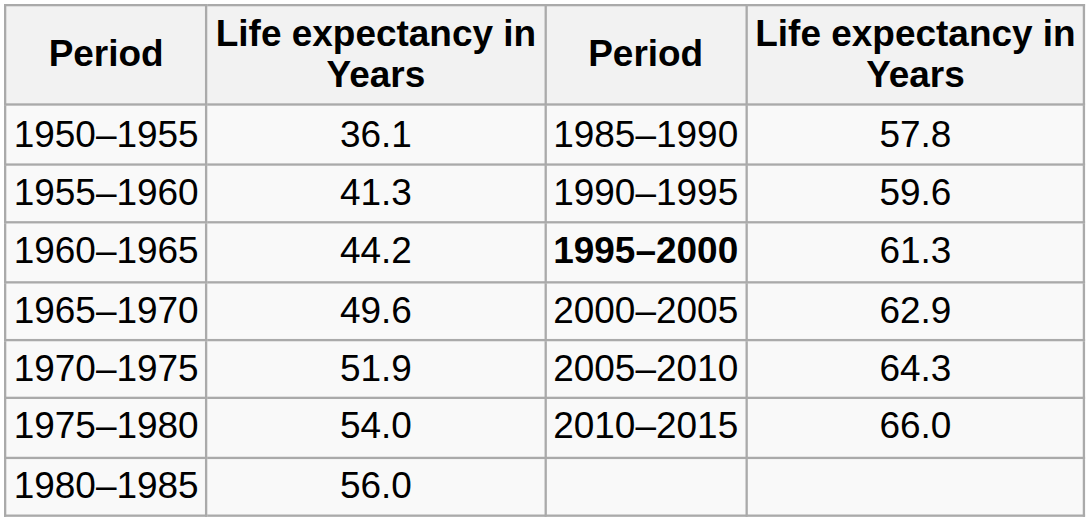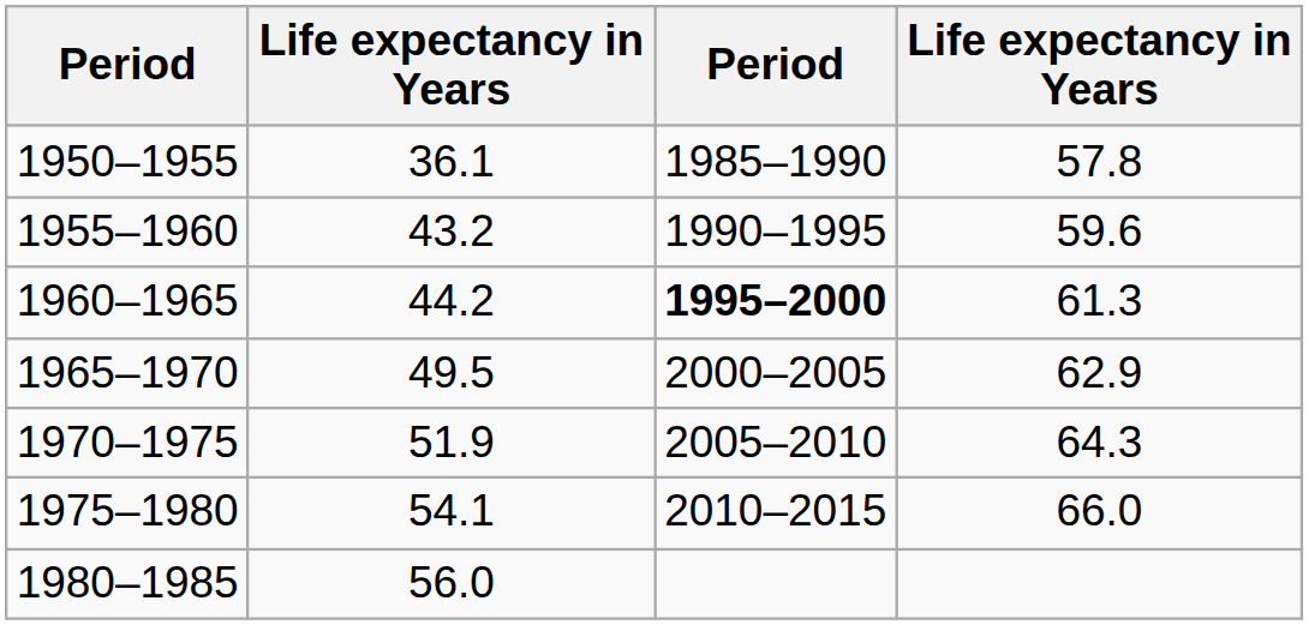 <table class="wikitable" style="text-align:center">
 <tr>
 <th>Period</th>
 <th>Life expectancy in<br>Years</th>
 <th>Period</th>
 <th>Life expectancy in<br>Years</th>
 </tr>
 <tr>
 <td>1950–1955</td>
 <td>36.1</td>
 <td>1985–1990</td>
 <td>57.8</td>
 </tr>
 <tr>
 <td>1955–1960</td>
-<td>41.3</td>
+<td>43.2</td>
 <td>1990–1995</td>
 <td>59.6</td>
 </tr>
 <tr>
 <td>1960–1965</td>
 <td>44.2</td>
 <td><strong>1995–2000</strong></td>
 <td>61.3</td>
 </tr>
 <tr>
 <td>1965–1970</td>
-<td>49.6</td>
+<td>49.5</td>
 <td>2000–2005</td>
 <td>62.9</td>
 </tr>
 <tr>
 <td>1970–1975</td>
 <td>51.9</td>
 <td>2005–2010</td>
 <td>64.3</td>
 </tr>
 <tr>
 <td>1975–1980</td>
-<td>54.0</td>
+<td>54.1</td>
 <td>2010–2015</td>
 <td>66.0</td>
 </tr>
 <tr>
 <td>1980–1985</td>
 <td>56.0</td>
 <td></td>
 <td></td>
 </tr>
 </table>
